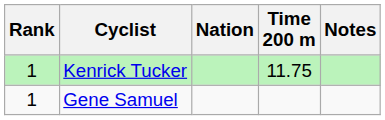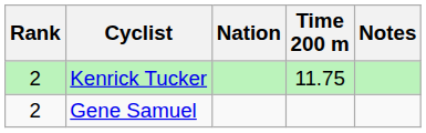 <table class="wikitable sortable" style="text-align:center">
 <tr>
 <th>Rank</th>
 <th>Cyclist</th>
 <th>Nation</th>
 <th>Time<br>200 m</th>
 <th>Notes</th>
 </tr>
 <tr bgcolor=bbf3bb>
-<td>1</td>
+<td>2</td>
 <td align=left><a href='#'>Kenrick Tucker</a></td>
 <td align=left></td>
 <td>11.75</td>
 <td></td>
 </tr>
 <tr>
-<td>1</td>
+<td>2</td>
 <td align=left><a href='#'>Gene Samuel</a></td>
 <td align=left></td>
 <td></td>
 <td></td>
 </tr>
 </table>
